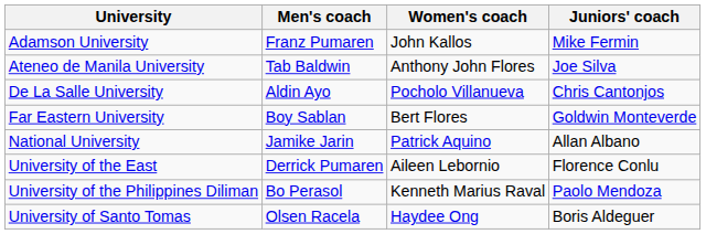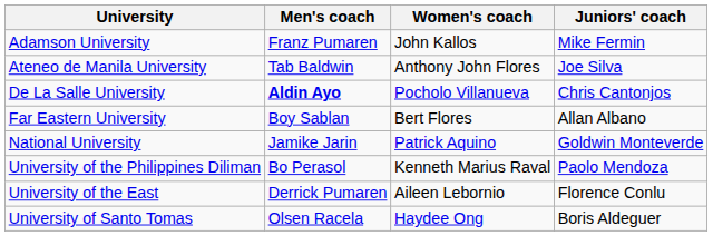 <table class=wikitable>
 <tr>
 <th>University</th>
 <th>Men's coach</th>
 <th>Women's coach</th>
 <th>Juniors' coach</th>
 </tr>
 <tr>
 <td><a href='#'>Adamson University</a></td>
 <td><a href='#'>Franz Pumaren</a></td>
 <td>John Kallos</td>
 <td><a href='#'>Mike Fermin</a></td>
 </tr>
 <tr>
 <td><a href='#'>Ateneo de Manila University</a></td>
 <td><a href='#'>Tab Baldwin</a></td>
 <td>Anthony John Flores</td>
 <td><a href='#'>Joe Silva</a></td>
 </tr>
 <tr>
 <td><a href='#'>De La Salle University</a></td>
-<td><a href='#'>Aldin Ayo</a></td>
+<td><strong><a href='#'>Aldin Ayo</a></strong></td>
 <td><a href='#'>Pocholo Villanueva</a></td>
 <td><a href='#'>Chris Cantonjos</a></td>
 </tr>
 <tr>
 <td><a href='#'>Far Eastern University</a></td>
 <td><a href='#'>Boy Sablan</a></td>
 <td>Bert Flores</td>
-<td><a href='#'>Goldwin Monteverde</a></td>
+<td>Allan Albano</td>
 </tr>
 <tr>
 <td><a href='#'>National University</a></td>
 <td><a href='#'>Jamike Jarin</a></td>
 <td><a href='#'>Patrick Aquino</a></td>
-<td>Allan Albano</td>
+<td><a href='#'>Goldwin Monteverde</a></td>
+</tr>
+<tr>
+<td><a href='#'>University of the Philippines Diliman</a></td>
+<td><a href='#'>Bo Perasol</a></td>
+<td>Kenneth Marius Raval</td>
+<td><a href='#'>Paolo Mendoza</a></td>
 </tr>
 <tr>
 <td><a href='#'>University of the East</a></td>
 <td><a href='#'>Derrick Pumaren</a></td>
 <td>Aileen Lebornio</td>
 <td>Florence Conlu</td>
 </tr>
 <tr>
-<td><a href='#'>University of the Philippines Diliman</a></td>
-<td><a href='#'>Bo Perasol</a></td>
-<td>Kenneth Marius Raval</td>
-<td><a href='#'>Paolo Mendoza</a></td>
-</tr>
-<tr>
 <td><a href='#'>University of Santo Tomas</a></td>
 <td><a href='#'>Olsen Racela</a></td>
 <td><a href='#'>Haydee Ong</a></td>
 <td>Boris Aldeguer</td>
 </tr>
 </table>
